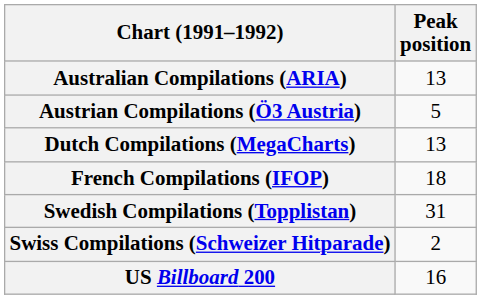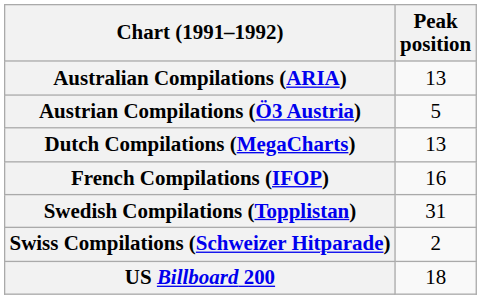 <table class="wikitable sortable plainrowheaders" style="text-align:center">
 <tr>
 <th scope="col">Chart (1991–1992)</th>
 <th scope="col">Peak<br>position</th>
 </tr>
 <tr>
 <th scope="row">Australian Compilations (<a href='#'>ARIA</a>)</th>
 <td>13</td>
 </tr>
 <tr>
 <th scope="row">Austrian Compilations (<a href='#'>Ö3 Austria</a>)</th>
 <td>5</td>
 </tr>
 <tr>
 <th scope="row">Dutch Compilations (<a href='#'>MegaCharts</a>)</th>
 <td>13</td>
 </tr>
 <tr>
 <th scope="row">French Compilations (<a href='#'>IFOP</a>)</th>
-<td>18</td>
+<td>16</td>
 </tr>
 <tr>
 <th scope="row">Swedish Compilations (<a href='#'>Topplistan</a>)</th>
 <td>31</td>
 </tr>
 <tr>
 <th scope="row">Swiss Compilations (<a href='#'>Schweizer Hitparade</a>)</th>
 <td>2</td>
 </tr>
 <tr>
 <th scope="row">US <a href='#'><em>Billboard</em> 200</a></th>
-<td>16</td>
+<td>18</td>
 </tr>
 </table>
